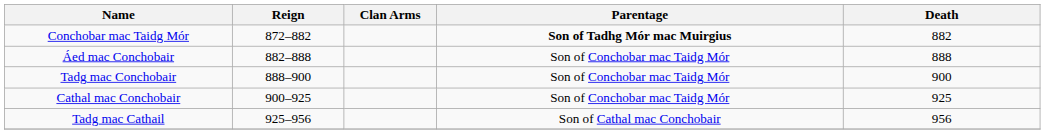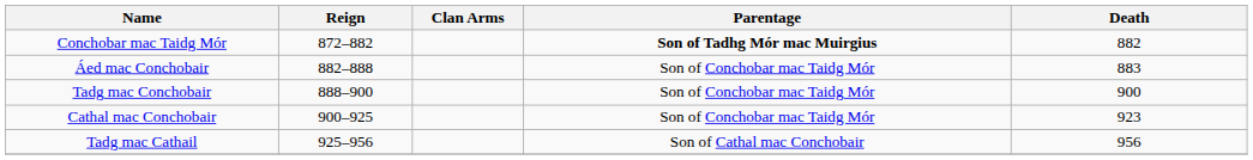 <table style="text-align:center; width:100%" class="wikitable">
 <tr>
 <th style="width:22%">Name</th>
 <th>Reign</th>
 <th style="width:105px">Clan Arms</th>
 <th>Parentage</th>
 <th style="width:19%">Death</th>
 </tr>
 <tr>
 <td><a href='#'>Conchobar mac Taidg Mór</a></td>
 <td>872–882</td>
 <td></td>
 <td><strong>Son of Tadhg Mór mac Muirgius</strong></td>
 <td>882</td>
 </tr>
 <tr>
 <td><a href='#'>Áed mac Conchobair</a></td>
 <td>882–888</td>
 <td></td>
 <td>Son of <a href='#'>Conchobar mac Taidg Mór</a></td>
-<td>888</td>
+<td>883</td>
 </tr>
 <tr>
 <td><a href='#'>Tadg mac Conchobair</a></td>
 <td>888–900</td>
 <td></td>
 <td>Son of <a href='#'>Conchobar mac Taidg Mór</a></td>
 <td>900</td>
 </tr>
 <tr>
 <td><a href='#'>Cathal mac Conchobair</a></td>
 <td>900–925</td>
 <td></td>
 <td>Son of <a href='#'>Conchobar mac Taidg Mór</a></td>
-<td>925</td>
+<td>923</td>
 </tr>
 <tr>
 <td><a href='#'>Tadg mac Cathail</a></td>
 <td>925–956</td>
 <td></td>
 <td>Son of <a href='#'>Cathal mac Conchobair</a></td>
 <td>956</td>
 </tr>
 <tr>
 </tr>
 </table>
